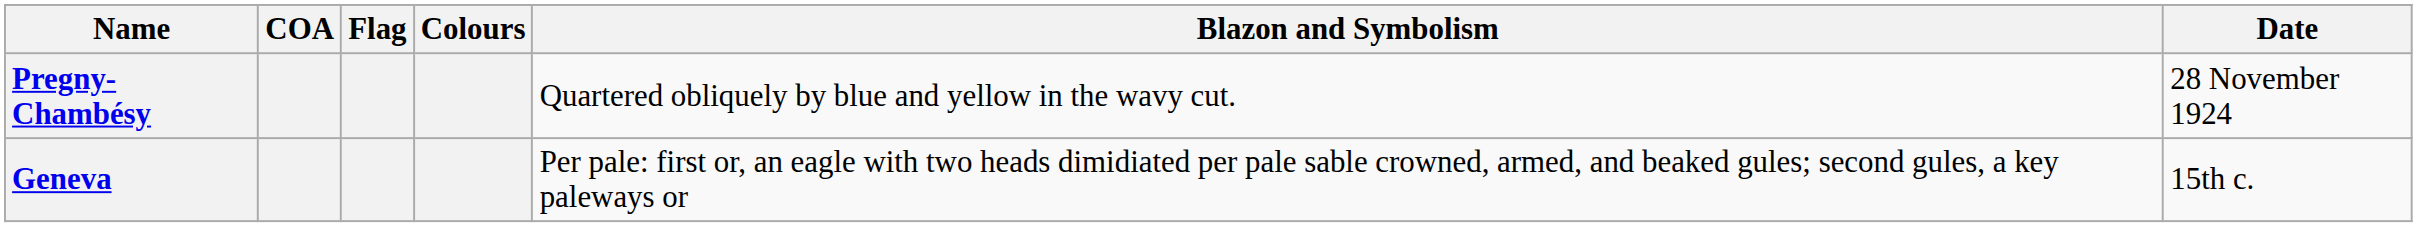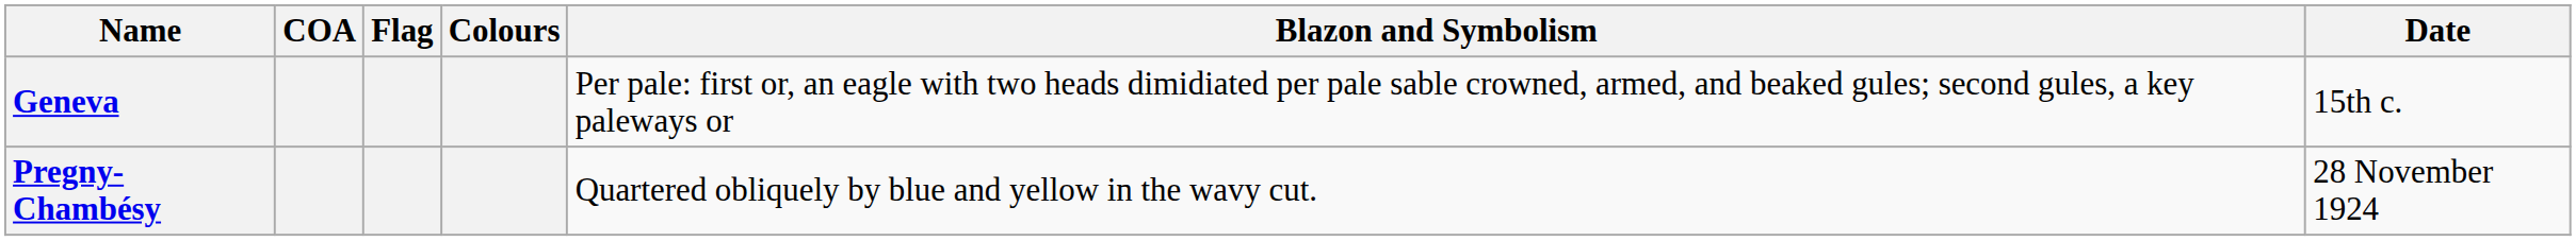 <table class="sortable wikitable">
 <tr>
 <th scope="col">Name</th>
 <th scope="col">COA</th>
 <th scope="col">Flag</th>
 <th scope="col">Colours</th>
 <th scope="col">Blazon and Symbolism</th>
 <th scope="col">Date</th>
 </tr>
 <tr>
+<th scope="row" style="text-align: left;"><a href='#'>Geneva</a></th>
+<th></th>
+<th></th>
+<th></th>
+<td>Per pale: first or, an eagle with two heads dimidiated per pale sable crowned, armed, and beaked gules; second gules, a key paleways or</td>
+<td>15th c.</td>
+</tr>
+<tr>
 <th scope="row" style="text-align: left;"><a href='#'>Pregny-Chambésy</a></th>
 <th></th>
 <th></th>
 <th></th>
 <td>Quartered obliquely by blue and yellow in the wavy cut.</td>
 <td>28 November 1924</td>
 </tr>
-<tr>
-<th scope="row" style="text-align: left;"><a href='#'>Geneva</a></th>
-<th></th>
-<th></th>
-<th></th>
-<td>Per pale: first or, an eagle with two heads dimidiated per pale sable crowned, armed, and beaked gules; second gules, a key paleways or</td>
-<td>15th c.</td>
-</tr>
 </table>
